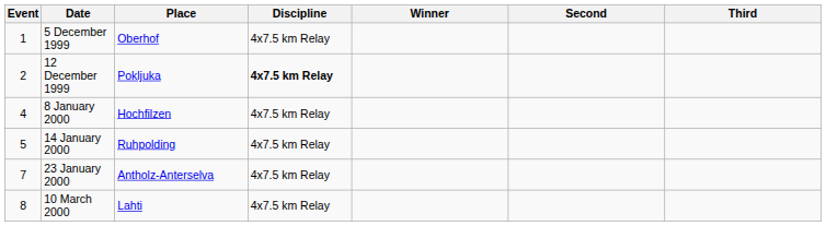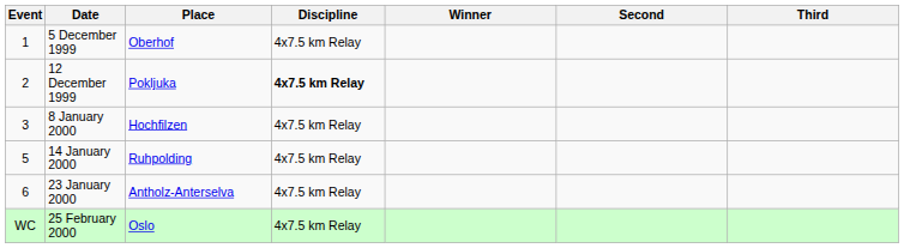 <table class="wikitable" style="font-size:95%;">
 <tr>
 <th width="30">Event</th>
 <th width="90">Date</th>
 <th width="169">Place</th>
 <th width="130">Discipline</th>
 <th width="200">Winner</th>
 <th width="200">Second</th>
 <th width="200">Third</th>
 </tr>
 <tr>
 <td align=center>1</td>
 <td>5 December 1999</td>
 <td> <a href='#'>Oberhof</a></td>
 <td>4x7.5 km Relay</td>
 <td></td>
 <td></td>
 <td></td>
 </tr>
 <tr>
 <td align=center>2</td>
 <td>12 December 1999</td>
 <td> <a href='#'>Pokljuka</a></td>
 <td><strong>4x7.5 km Relay</strong></td>
 <td></td>
 <td></td>
 <td></td>
 </tr>
 <tr>
-<td align=center>4</td>
+<td align=center>3</td>
 <td>8 January 2000</td>
 <td> <a href='#'>Hochfilzen</a></td>
 <td>4x7.5 km Relay</td>
 <td></td>
 <td></td>
 <td></td>
 </tr>
 <tr>
 <td align=center>5</td>
 <td>14 January 2000</td>
 <td> <a href='#'>Ruhpolding</a></td>
 <td>4x7.5 km Relay</td>
 <td></td>
 <td></td>
 <td></td>
 </tr>
 <tr>
-<td align=center>7</td>
+<td align=center>6</td>
 <td>23 January 2000</td>
 <td> <a href='#'>Antholz-Anterselva</a></td>
 <td>4x7.5 km Relay</td>
 <td></td>
 <td></td>
 <td></td>
 </tr>
-<tr>
-<td align=center>8</td>
-<td>10 March 2000</td>
-<td> <a href='#'>Lahti</a></td>
+<tr style="background:#CCFFCC">
+<td align=center>WC</td>
+<td>25 February 2000</td>
+<td> <a href='#'>Oslo</a></td>
 <td>4x7.5 km Relay</td>
 <td></td>
 <td></td>
 <td></td>
 </tr>
 </table>
